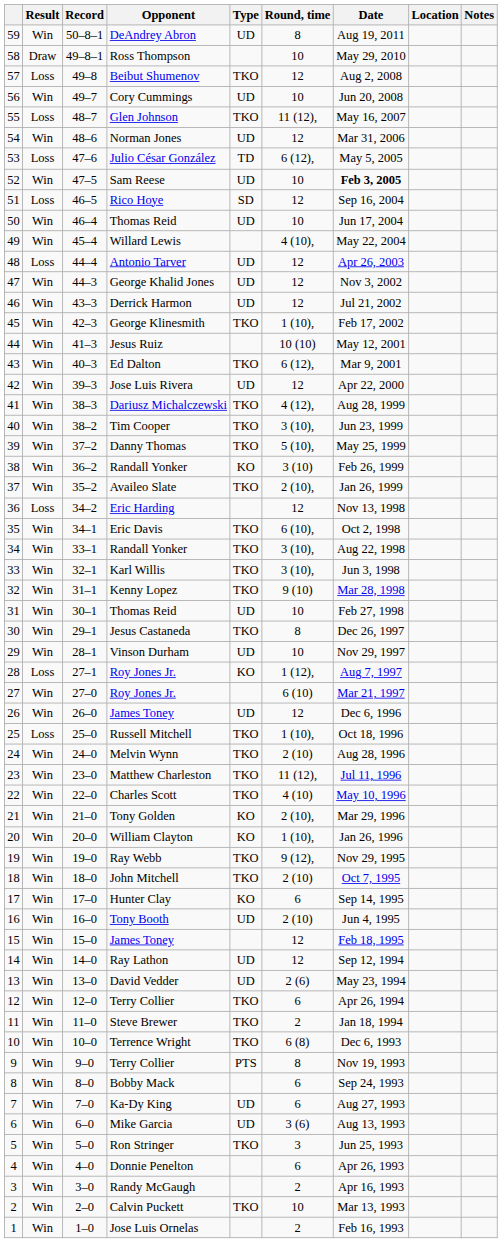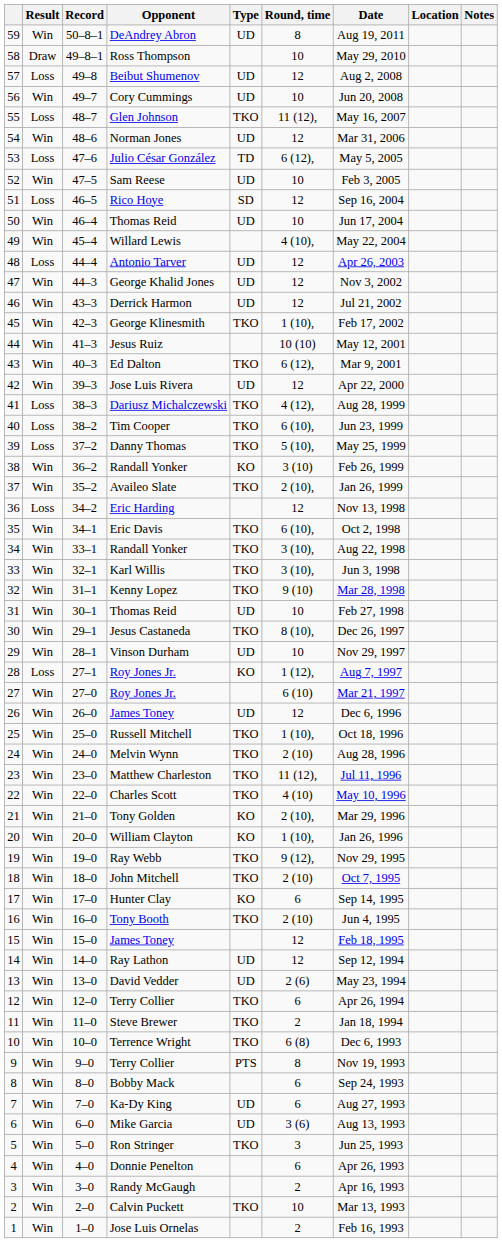 <table class="wikitable" style="text-align:center; font-size:95%">
 <tr>
 <th></th>
 <th>Result</th>
 <th>Record</th>
 <th>Opponent</th>
 <th>Type</th>
 <th>Round, time</th>
 <th>Date</th>
 <th>Location</th>
 <th>Notes</th>
 </tr>
 <tr>
 <td>59</td>
 <td>Win</td>
 <td>50–8–1</td>
 <td style="text-align:left;"> <a href='#'>DeAndrey Abron</a></td>
 <td>UD</td>
 <td>8</td>
 <td>Aug 19, 2011</td>
 <td style="text-align:left;"> </td>
 <td></td>
 </tr>
 <tr>
 <td>58</td>
 <td>Draw</td>
 <td>49–8–1</td>
 <td style="text-align:left;"> Ross Thompson</td>
 <td></td>
 <td>10</td>
 <td>May 29, 2010</td>
 <td style="text-align:left;"> </td>
 <td></td>
 </tr>
 <tr>
 <td>57</td>
 <td>Loss</td>
 <td>49–8</td>
 <td style="text-align:left;"> <a href='#'>Beibut Shumenov</a></td>
-<td>TKO</td>
+<td>UD</td>
 <td>12</td>
 <td>Aug 2, 2008</td>
 <td style="text-align:left;"> </td>
 <td style="text-align:left;"></td>
 </tr>
 <tr>
 <td>56</td>
 <td>Win</td>
 <td>49–7</td>
 <td style="text-align:left;"> Cory Cummings</td>
 <td>UD</td>
 <td>10</td>
 <td>Jun 20, 2008</td>
 <td style="text-align:left;"> </td>
 <td></td>
 </tr>
 <tr>
 <td>55</td>
 <td>Loss</td>
 <td>48–7</td>
 <td style="text-align:left;"> <a href='#'>Glen Johnson</a></td>
 <td>TKO</td>
 <td>11 (12), </td>
 <td>May 16, 2007</td>
 <td style="text-align:left;"> </td>
 <td></td>
 </tr>
 <tr>
 <td>54</td>
 <td>Win</td>
 <td>48–6</td>
 <td style="text-align:left;"> Norman Jones</td>
 <td>UD</td>
 <td>12</td>
 <td>Mar 31, 2006</td>
 <td style="text-align:left;"> </td>
 <td style="text-align:left;"></td>
 </tr>
 <tr>
 <td>53</td>
 <td>Loss</td>
 <td>47–6</td>
 <td style="text-align:left;"> <a href='#'>Julio César González</a></td>
 <td>TD</td>
 <td>6 (12), </td>
 <td>May 5, 2005</td>
 <td style="text-align:left;"> </td>
 <td style="text-align:left;"></td>
 </tr>
 <tr>
 <td>52</td>
 <td>Win</td>
 <td>47–5</td>
 <td style="text-align:left;"> Sam Reese</td>
 <td>UD</td>
 <td>10</td>
-<td><strong>Feb 3, 2005</strong></td>
+<td>Feb 3, 2005</td>
 <td style="text-align:left;"> </td>
 <td></td>
 </tr>
 <tr>
 <td>51</td>
 <td>Loss</td>
 <td>46–5</td>
 <td style="text-align:left;"> <a href='#'>Rico Hoye</a></td>
 <td>SD</td>
 <td>12</td>
 <td>Sep 16, 2004</td>
 <td style="text-align:left;"> </td>
 <td style="text-align:left;"></td>
 </tr>
 <tr>
 <td>50</td>
 <td>Win</td>
 <td>46–4</td>
 <td style="text-align:left;"> Thomas Reid</td>
 <td>UD</td>
 <td>10</td>
 <td>Jun 17, 2004</td>
 <td style="text-align:left;"> </td>
 <td></td>
 </tr>
 <tr>
 <td>49</td>
 <td>Win</td>
 <td>45–4</td>
 <td style="text-align:left;"> Willard Lewis</td>
 <td></td>
 <td>4 (10), </td>
 <td>May 22, 2004</td>
 <td style="text-align:left;"> </td>
 <td></td>
 </tr>
 <tr>
 <td>48</td>
 <td>Loss</td>
 <td>44–4</td>
 <td style="text-align:left;"> <a href='#'>Antonio Tarver</a></td>
 <td>UD</td>
 <td>12</td>
 <td><a href='#'>Apr 26, 2003</a></td>
 <td style="text-align:left;"> </td>
 <td style="text-align:left;"></td>
 </tr>
 <tr>
 <td>47</td>
 <td>Win</td>
 <td>44–3</td>
 <td style="text-align:left;"> George Khalid Jones</td>
 <td>UD</td>
 <td>12</td>
 <td>Nov 3, 2002</td>
 <td style="text-align:left;"> </td>
 <td style="text-align:left;"></td>
 </tr>
 <tr>
 <td>46</td>
 <td>Win</td>
 <td>43–3</td>
 <td style="text-align:left;"> Derrick Harmon</td>
 <td>UD</td>
 <td>12</td>
 <td>Jul 21, 2002</td>
 <td style="text-align:left;"> </td>
 <td style="text-align:left;"></td>
 </tr>
 <tr>
 <td>45</td>
 <td>Win</td>
 <td>42–3</td>
 <td style="text-align:left;"> George Klinesmith</td>
 <td>TKO</td>
 <td>1 (10), </td>
 <td>Feb 17, 2002</td>
 <td style="text-align:left;"> </td>
 <td></td>
 </tr>
 <tr>
 <td>44</td>
 <td>Win</td>
 <td>41–3</td>
 <td style="text-align:left;"> Jesus Ruiz</td>
 <td></td>
 <td>10 (10)</td>
 <td>May 12, 2001</td>
 <td style="text-align:left;"> </td>
 <td style="text-align:left;"></td>
 </tr>
 <tr>
 <td>43</td>
 <td>Win</td>
 <td>40–3</td>
 <td style="text-align:left;"> Ed Dalton</td>
 <td>TKO</td>
 <td>6 (12), </td>
 <td>Mar 9, 2001</td>
 <td style="text-align:left;"> </td>
 <td style="text-align:left;"></td>
 </tr>
 <tr>
 <td>42</td>
 <td>Win</td>
 <td>39–3</td>
 <td style="text-align:left;"> Jose Luis Rivera</td>
 <td>UD</td>
 <td>12</td>
 <td>Apr 22, 2000</td>
 <td style="text-align:left;"> </td>
 <td style="text-align:left;"></td>
 </tr>
 <tr>
 <td>41</td>
-<td>Win</td>
+<td>Loss</td>
 <td>38–3</td>
 <td style="text-align:left;"> <a href='#'>Dariusz Michalczewski</a></td>
 <td>TKO</td>
 <td>4 (12), </td>
 <td>Aug 28, 1999</td>
 <td style="text-align:left;"> </td>
 <td style="text-align:left;"></td>
 </tr>
 <tr>
 <td>40</td>
-<td>Win</td>
+<td>Loss</td>
 <td>38–2</td>
 <td style="text-align:left;"> Tim Cooper</td>
 <td>TKO</td>
-<td>3 (10), </td>
+<td>6 (10), </td>
 <td>Jun 23, 1999</td>
 <td style="text-align:left;"> </td>
 <td></td>
 </tr>
 <tr>
 <td>39</td>
-<td>Win</td>
+<td>Loss</td>
 <td>37–2</td>
 <td style="text-align:left;"> Danny Thomas</td>
 <td>TKO</td>
 <td>5 (10), </td>
 <td>May 25, 1999</td>
 <td style="text-align:left;"> </td>
 <td></td>
 </tr>
 <tr>
 <td>38</td>
 <td>Win</td>
 <td>36–2</td>
 <td style="text-align:left;"> Randall Yonker</td>
 <td>KO</td>
 <td>3 (10)</td>
 <td>Feb 26, 1999</td>
 <td style="text-align:left;"> </td>
 <td></td>
 </tr>
 <tr>
 <td>37</td>
 <td>Win</td>
 <td>35–2</td>
 <td style="text-align:left;"> Availeo Slate</td>
 <td>TKO</td>
 <td>2 (10), </td>
 <td>Jan 26, 1999</td>
 <td style="text-align:left;"> </td>
 <td></td>
 </tr>
 <tr>
 <td>36</td>
 <td>Loss</td>
 <td>34–2</td>
 <td style="text-align:left;"> <a href='#'>Eric Harding</a></td>
 <td></td>
 <td>12</td>
 <td>Nov 13, 1998</td>
 <td style="text-align:left;"> </td>
 <td style="text-align:left;"></td>
 </tr>
 <tr>
 <td>35</td>
 <td>Win</td>
 <td>34–1</td>
 <td style="text-align:left;"> Eric Davis</td>
 <td>TKO</td>
 <td>6 (10), </td>
 <td>Oct 2, 1998</td>
 <td style="text-align:left;"> </td>
 <td></td>
 </tr>
 <tr>
 <td>34</td>
 <td>Win</td>
 <td>33–1</td>
 <td style="text-align:left;"> Randall Yonker</td>
 <td>TKO</td>
 <td>3 (10), </td>
 <td>Aug 22, 1998</td>
 <td style="text-align:left;"> </td>
 <td></td>
 </tr>
 <tr>
 <td>33</td>
 <td>Win</td>
 <td>32–1</td>
 <td style="text-align:left;"> Karl Willis</td>
 <td>TKO</td>
 <td>3 (10), </td>
 <td>Jun 3, 1998</td>
 <td style="text-align:left;"> </td>
 <td></td>
 </tr>
 <tr>
 <td>32</td>
 <td>Win</td>
 <td>31–1</td>
 <td style="text-align:left;"> Kenny Lopez</td>
 <td>TKO</td>
 <td>9 (10)</td>
 <td><a href='#'>Mar 28, 1998</a></td>
 <td style="text-align:left;"> </td>
 <td></td>
 </tr>
 <tr>
 <td>31</td>
 <td>Win</td>
 <td>30–1</td>
 <td style="text-align:left;"> Thomas Reid</td>
 <td>UD</td>
 <td>10</td>
 <td>Feb 27, 1998</td>
 <td style="text-align:left;"> </td>
 <td></td>
 </tr>
 <tr>
 <td>30</td>
 <td>Win</td>
 <td>29–1</td>
 <td style="text-align:left;"> Jesus Castaneda</td>
 <td>TKO</td>
-<td>8</td>
+<td>8 (10), </td>
 <td>Dec 26, 1997</td>
 <td style="text-align:left;"> </td>
 <td></td>
 </tr>
 <tr>
 <td>29</td>
 <td>Win</td>
 <td>28–1</td>
 <td style="text-align:left;"> Vinson Durham</td>
 <td>UD</td>
 <td>10</td>
 <td>Nov 29, 1997</td>
 <td style="text-align:left;"> </td>
 <td></td>
 </tr>
 <tr>
 <td>28</td>
 <td>Loss</td>
 <td>27–1</td>
 <td style="text-align:left;"> <a href='#'>Roy Jones Jr.</a></td>
 <td>KO</td>
 <td>1 (12), </td>
 <td><a href='#'>Aug 7, 1997</a></td>
 <td style="text-align:left;"> </td>
 <td style="text-align:left;"></td>
 </tr>
 <tr>
 <td>27</td>
 <td>Win</td>
 <td>27–0</td>
 <td style="text-align:left;"> <a href='#'>Roy Jones Jr.</a></td>
 <td></td>
 <td>6 (10)</td>
 <td><a href='#'>Mar 21, 1997</a></td>
 <td style="text-align:left;"> </td>
 <td style="text-align:left;"></td>
 </tr>
 <tr>
 <td>26</td>
 <td>Win</td>
 <td>26–0</td>
 <td style="text-align:left;"> <a href='#'>James Toney</a></td>
 <td>UD</td>
 <td>12</td>
 <td>Dec 6, 1996</td>
 <td style="text-align:left;"> </td>
 <td style="text-align:left;"></td>
 </tr>
 <tr>
 <td>25</td>
-<td>Loss</td>
+<td>Win</td>
 <td>25–0</td>
 <td style="text-align:left;"> Russell Mitchell</td>
 <td>TKO</td>
 <td>1 (10), </td>
 <td>Oct 18, 1996</td>
 <td style="text-align:left;"> </td>
 <td></td>
 </tr>
 <tr>
 <td>24</td>
 <td>Win</td>
 <td>24–0</td>
 <td style="text-align:left;"> Melvin Wynn</td>
 <td>TKO</td>
 <td>2 (10)</td>
 <td>Aug 28, 1996</td>
 <td style="text-align:left;"> </td>
 <td></td>
 </tr>
 <tr>
 <td>23</td>
 <td>Win</td>
 <td>23–0</td>
 <td style="text-align:left;"> Matthew Charleston</td>
 <td>TKO</td>
 <td>11 (12), </td>
 <td><a href='#'>Jul 11, 1996</a></td>
 <td style="text-align:left;"> </td>
 <td style="text-align:left;"></td>
 </tr>
 <tr>
 <td>22</td>
 <td>Win</td>
 <td>22–0</td>
 <td style="text-align:left;"> Charles Scott</td>
 <td>TKO</td>
 <td>4 (10)</td>
 <td><a href='#'>May 10, 1996</a></td>
 <td style="text-align:left;"> </td>
 <td></td>
 </tr>
 <tr>
 <td>21</td>
 <td>Win</td>
 <td>21–0</td>
 <td style="text-align:left;"> Tony Golden</td>
 <td>KO</td>
 <td>2 (10), </td>
 <td>Mar 29, 1996</td>
 <td style="text-align:left;"> </td>
 <td></td>
 </tr>
 <tr>
 <td>20</td>
 <td>Win</td>
 <td>20–0</td>
 <td style="text-align:left;"> William Clayton</td>
 <td>KO</td>
 <td>1 (10), </td>
 <td>Jan 26, 1996</td>
 <td style="text-align:left;"> </td>
 <td></td>
 </tr>
 <tr>
 <td>19</td>
 <td>Win</td>
 <td>19–0</td>
 <td style="text-align:left;"> Ray Webb</td>
 <td>TKO</td>
 <td>9 (12), </td>
 <td>Nov 29, 1995</td>
 <td style="text-align:left;"> </td>
 <td></td>
 </tr>
 <tr>
 <td>18</td>
 <td>Win</td>
 <td>18–0</td>
 <td style="text-align:left;"> John Mitchell</td>
 <td>TKO</td>
 <td>2 (10)</td>
 <td><a href='#'>Oct 7, 1995</a></td>
 <td style="text-align:left;"> </td>
 <td></td>
 </tr>
 <tr>
 <td>17</td>
 <td>Win</td>
 <td>17–0</td>
 <td style="text-align:left;"> Hunter Clay</td>
 <td>KO</td>
 <td>6</td>
 <td>Sep 14, 1995</td>
 <td style="text-align:left;"> </td>
 <td></td>
 </tr>
 <tr>
 <td>16</td>
 <td>Win</td>
 <td>16–0</td>
 <td style="text-align:left;"> <a href='#'>Tony Booth</a></td>
-<td>UD</td>
+<td>TKO</td>
 <td>2 (10)</td>
 <td>Jun 4, 1995</td>
 <td style="text-align:left;"> </td>
 <td></td>
 </tr>
 <tr>
 <td>15</td>
 <td>Win</td>
 <td>15–0</td>
 <td style="text-align:left;"> <a href='#'>James Toney</a></td>
 <td></td>
 <td>12</td>
 <td><a href='#'>Feb 18, 1995</a></td>
 <td style="text-align:left;"> </td>
 <td style="text-align:left;"></td>
 </tr>
 <tr>
 <td>14</td>
 <td>Win</td>
 <td>14–0</td>
 <td style="text-align:left;"> Ray Lathon</td>
 <td>UD</td>
 <td>12</td>
 <td>Sep 12, 1994</td>
 <td style="text-align:left;"> </td>
 <td></td>
 </tr>
 <tr>
 <td>13</td>
 <td>Win</td>
 <td>13–0</td>
 <td style="text-align:left;"> David Vedder</td>
 <td>UD</td>
 <td>2 (6)</td>
 <td>May 23, 1994</td>
 <td style="text-align:left;"> </td>
 <td></td>
 </tr>
 <tr>
 <td>12</td>
 <td>Win</td>
 <td>12–0</td>
 <td style="text-align:left;"> Terry Collier</td>
 <td>TKO</td>
 <td>6</td>
 <td>Apr 26, 1994</td>
 <td style="text-align:left;"> </td>
 <td></td>
 </tr>
 <tr>
 <td>11</td>
 <td>Win</td>
 <td>11–0</td>
 <td style="text-align:left;"> Steve Brewer</td>
 <td>TKO</td>
 <td>2</td>
 <td>Jan 18, 1994</td>
 <td style="text-align:left;"> </td>
 <td></td>
 </tr>
 <tr>
 <td>10</td>
 <td>Win</td>
 <td>10–0</td>
 <td style="text-align:left;"> Terrence Wright</td>
 <td>TKO</td>
 <td>6 (8)</td>
 <td>Dec 6, 1993</td>
 <td style="text-align:left;"> </td>
 <td></td>
 </tr>
 <tr>
 <td>9</td>
 <td>Win</td>
 <td>9–0</td>
 <td style="text-align:left;"> Terry Collier</td>
 <td>PTS</td>
 <td>8</td>
 <td>Nov 19, 1993</td>
 <td style="text-align:left;"> </td>
 <td></td>
 </tr>
 <tr>
 <td>8</td>
 <td>Win</td>
 <td>8–0</td>
 <td style="text-align:left;"> Bobby Mack</td>
 <td></td>
 <td>6</td>
 <td>Sep 24, 1993</td>
 <td style="text-align:left;"> </td>
 <td></td>
 </tr>
 <tr>
 <td>7</td>
 <td>Win</td>
 <td>7–0</td>
 <td style="text-align:left;"> Ka-Dy King</td>
 <td>UD</td>
 <td>6</td>
 <td>Aug 27, 1993</td>
 <td style="text-align:left;"> </td>
 <td></td>
 </tr>
 <tr>
 <td>6</td>
 <td>Win</td>
 <td>6–0</td>
 <td style="text-align:left;"> Mike Garcia</td>
 <td>UD</td>
 <td>3 (6)</td>
 <td>Aug 13, 1993</td>
 <td style="text-align:left;"> </td>
 <td></td>
 </tr>
 <tr>
 <td>5</td>
 <td>Win</td>
 <td>5–0</td>
 <td style="text-align:left;"> Ron Stringer</td>
 <td>TKO</td>
 <td>3</td>
 <td>Jun 25, 1993</td>
 <td style="text-align:left;"> </td>
 <td></td>
 </tr>
 <tr>
 <td>4</td>
 <td>Win</td>
 <td>4–0</td>
 <td style="text-align:left;"> Donnie Penelton</td>
 <td></td>
 <td>6</td>
 <td>Apr 26, 1993</td>
 <td style="text-align:left;"> </td>
 <td></td>
 </tr>
 <tr>
 <td>3</td>
 <td>Win</td>
 <td>3–0</td>
 <td style="text-align:left;"> Randy McGaugh</td>
 <td></td>
 <td>2</td>
 <td>Apr 16, 1993</td>
 <td style="text-align:left;"> </td>
 <td></td>
 </tr>
 <tr>
 <td>2</td>
 <td>Win</td>
 <td>2–0</td>
 <td style="text-align:left;"> Calvin Puckett</td>
 <td>TKO</td>
 <td>10</td>
 <td>Mar 13, 1993</td>
 <td style="text-align:left;"> </td>
 <td></td>
 </tr>
 <tr>
 <td>1</td>
 <td>Win</td>
 <td>1–0</td>
 <td style="text-align:left;"> Jose Luis Ornelas</td>
 <td></td>
 <td>2</td>
 <td>Feb 16, 1993</td>
 <td style="text-align:left;"> </td>
 <td></td>
 </tr>
 </table>
